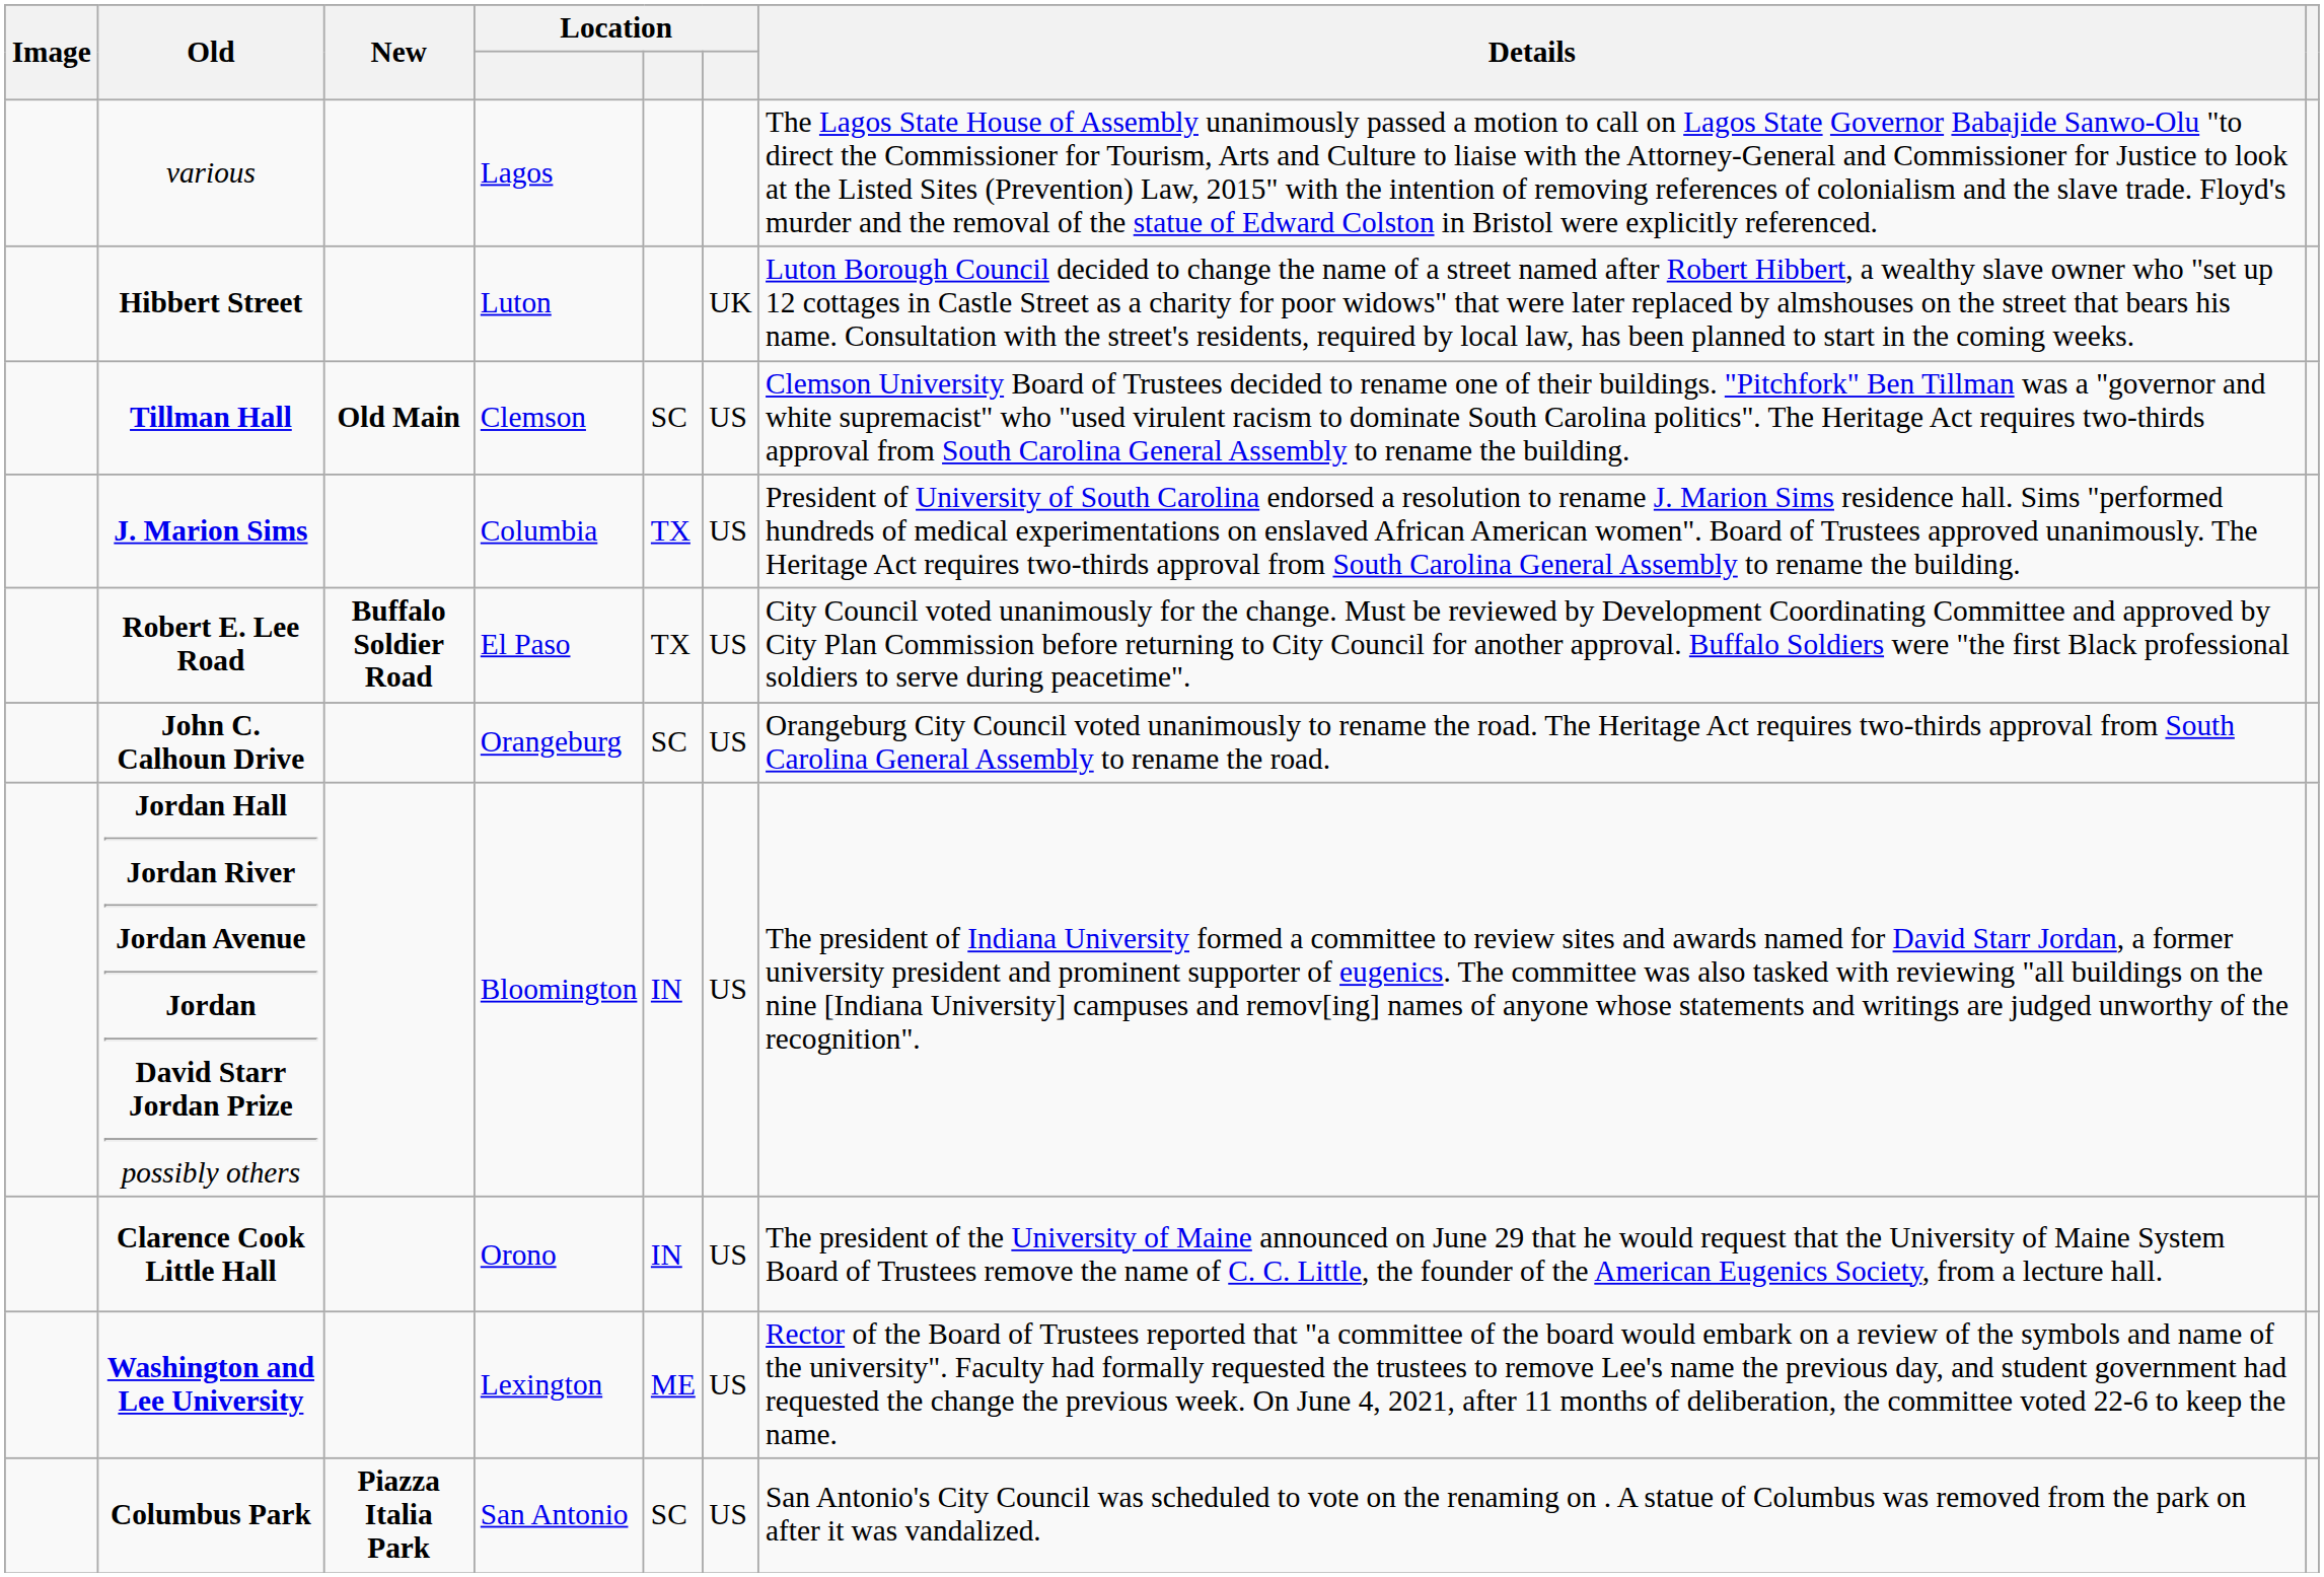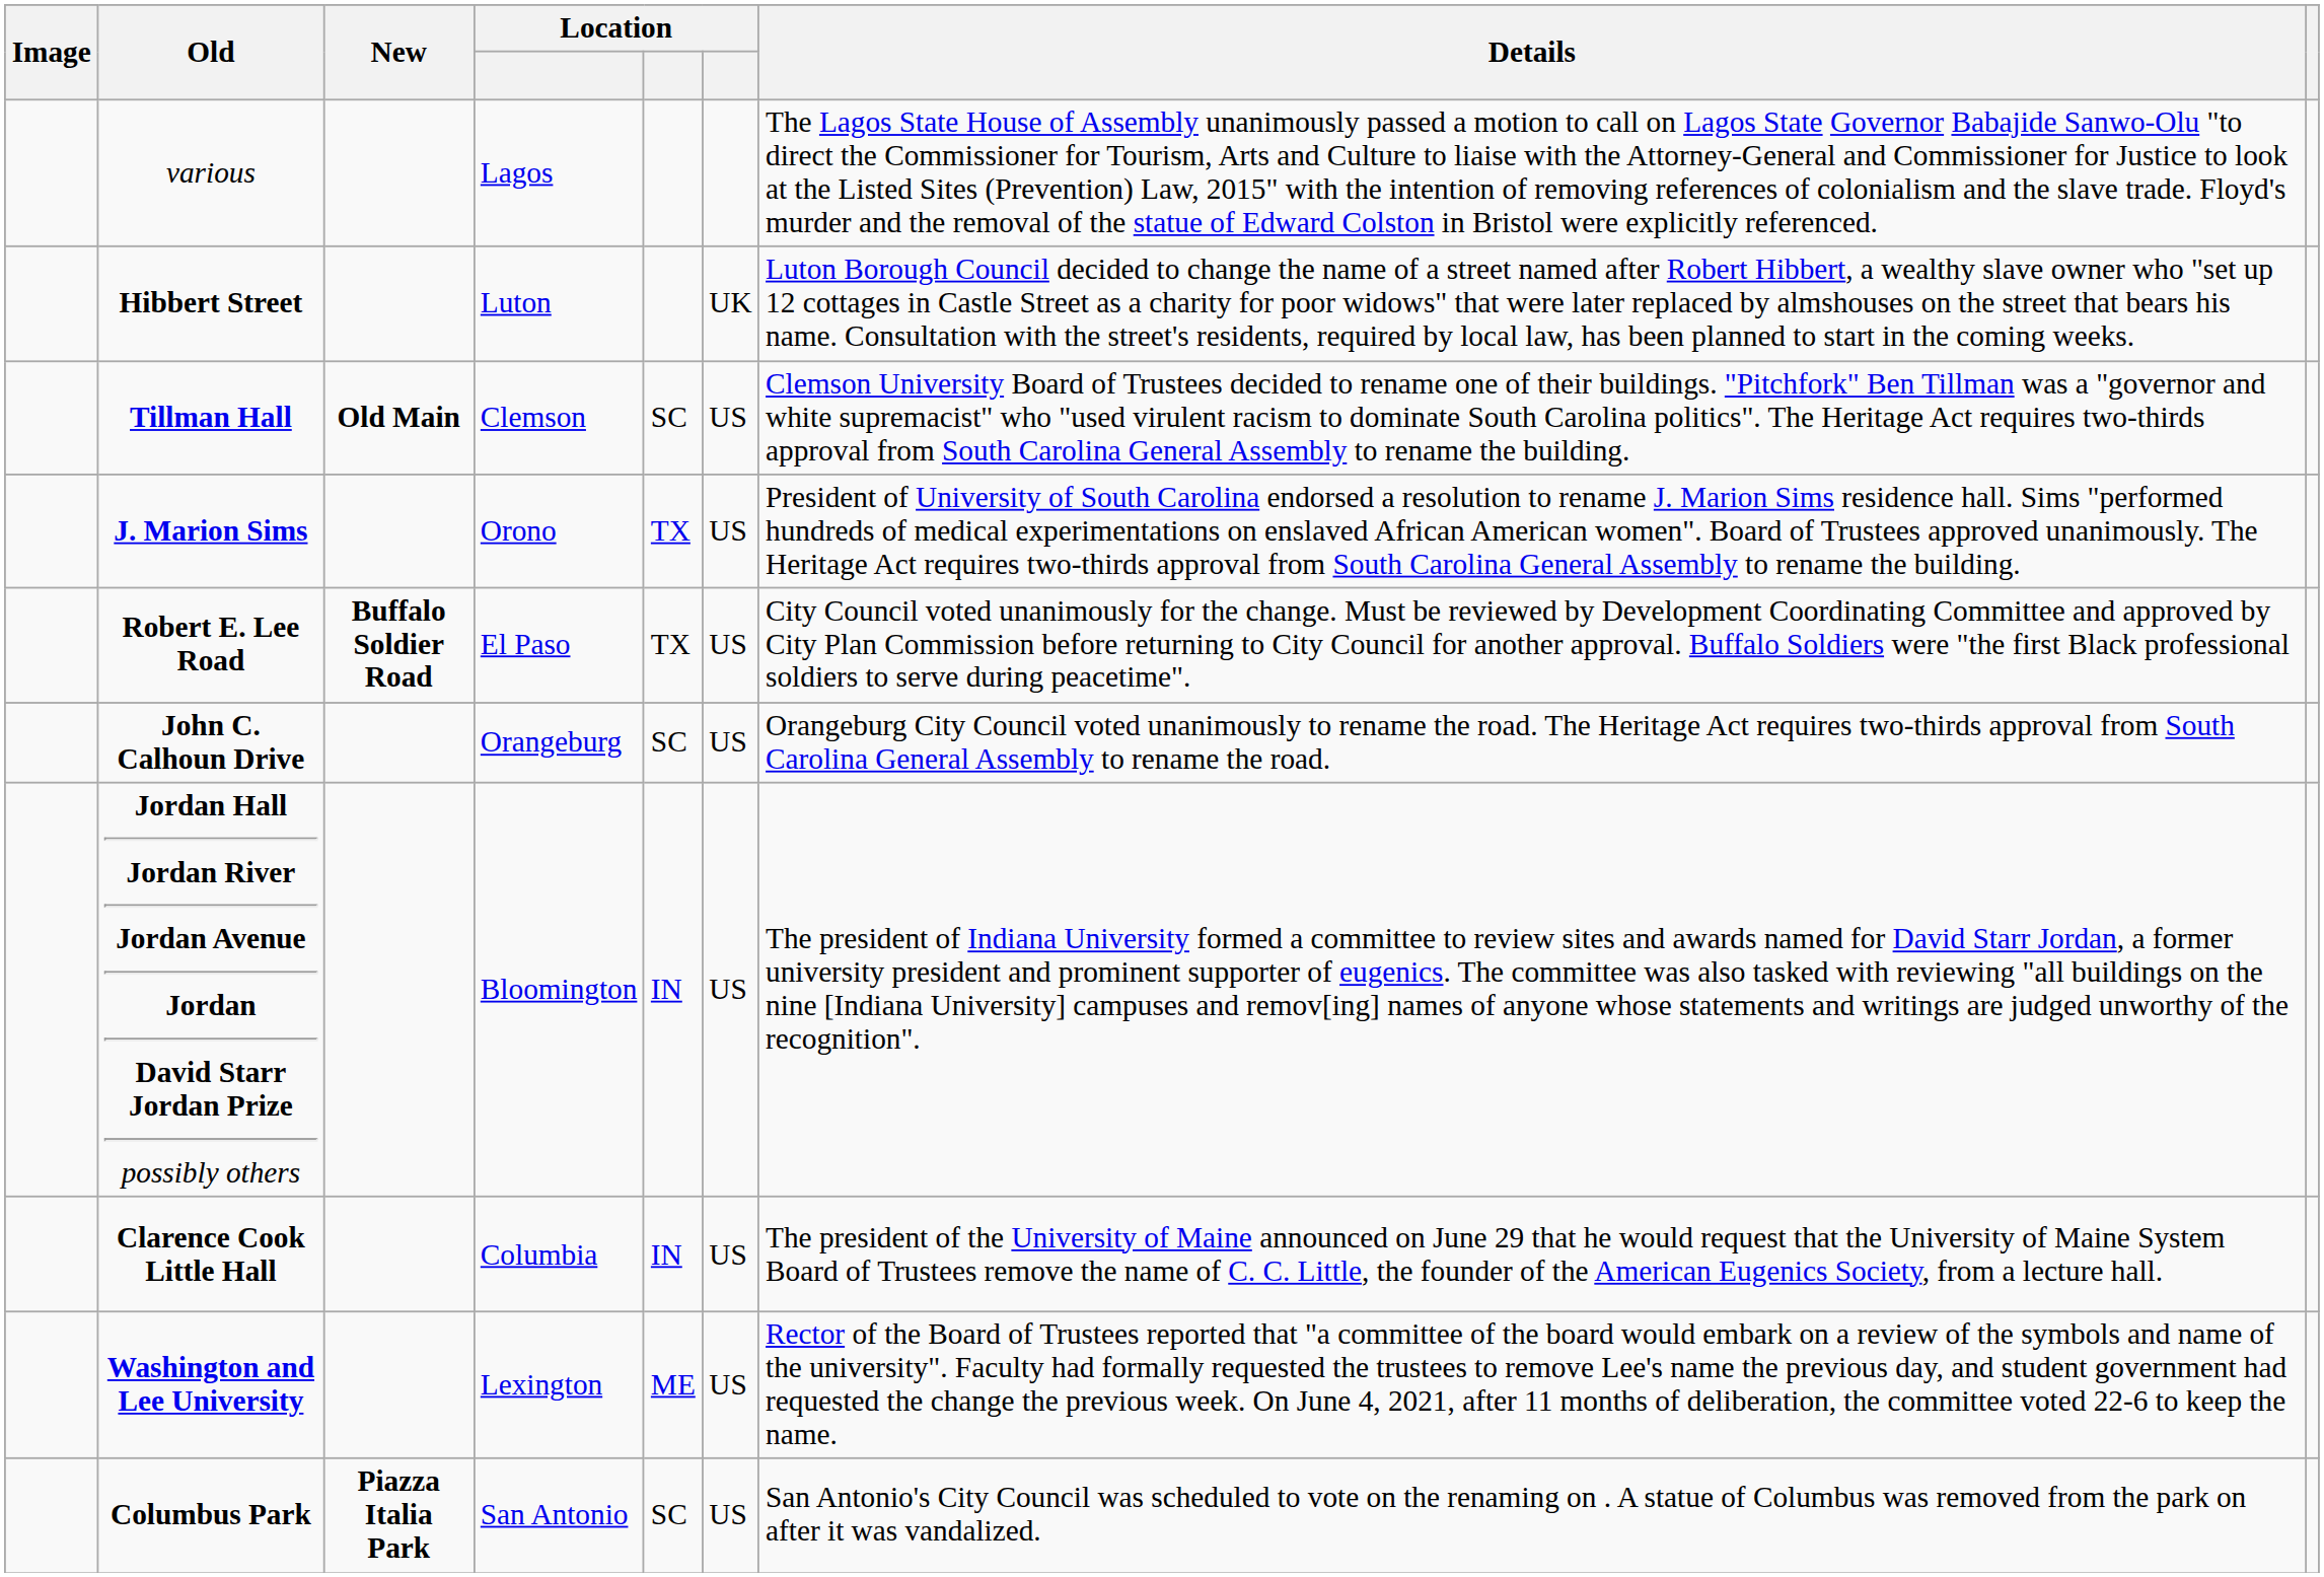 <table class="wikitable sortable sort-under" style="text-align:left">
 <tr>
 <th class="unsortable" rowspan=2>Image</th>
 <th rowspan=2>Old</th>
 <th rowspan=2>New</th>
 <th colspan=3>Location</th>
 <th class="unsortable" rowspan=2>Details</th>
 <th class="unsortable" rowspan=2></th>
 </tr>
 <tr>
 <th>  </th>
 <th>  </th>
 <th>  </th>
 </tr>
 <tr>
 <td></td>
 <td style="text-align: center"><em>various</em></td>
 <td style="text-align: center"></td>
 <td><a href='#'>Lagos</a></td>
 <td data-sort-value="NG-LA"></td>
 <td></td>
 <td>The <a href='#'>Lagos State House of Assembly</a> unanimously passed a motion to call on <a href='#'>Lagos State</a> <a href='#'>Governor</a> <a href='#'>Babajide Sanwo-Olu</a> "to direct the Commissioner for Tourism, Arts and Culture to liaise with the Attorney-General and Commissioner for Justice to look at the Listed Sites (Prevention) Law, 2015" with the intention of removing references of colonialism and the slave trade. Floyd's murder and the removal of the <a href='#'>statue of Edward Colston</a> in Bristol were explicitly referenced.</td>
 <td><br><br></td>
 </tr>
 <tr>
 <td></td>
 <td style="text-align: center"><strong>Hibbert Street</strong></td>
 <td style="text-align: center"></td>
 <td><a href='#'>Luton</a></td>
 <td data-sort-value="GB-ENG"></td>
 <td>UK</td>
 <td><a href='#'>Luton Borough Council</a> decided to change the name of a street named after <a href='#'>Robert Hibbert</a>, a wealthy slave owner who "set up 12 cottages in Castle Street as a charity for poor widows" that were later replaced by almshouses on the street that bears his name. Consultation with the street's residents, required by local law, has been planned to start in the coming weeks.</td>
 <td></td>
 </tr>
 <tr>
 <td></td>
 <td style="text-align: center"><strong><a href='#'>Tillman Hall</a></strong></td>
 <td style="text-align: center"><strong>Old Main</strong></td>
 <td><a href='#'>Clemson</a></td>
 <td data-sort-value="US-SC">SC</td>
 <td>US</td>
 <td><a href='#'>Clemson University</a> Board of Trustees decided to rename one of their buildings.  <a href='#'>"Pitchfork" Ben Tillman</a> was a "governor and white supremacist" who "used virulent racism to dominate South Carolina politics".  The Heritage Act requires two-thirds approval from <a href='#'>South Carolina General Assembly</a> to rename the building.</td>
 <td><br></td>
 </tr>
 <tr>
 <td></td>
 <td style="text-align: center"><strong><a href='#'>J. Marion Sims</a><br><small></small></strong></td>
 <td style="text-align: center"></td>
-<td><a href='#'>Columbia</a></td>
+<td><a href='#'>Orono</a></td>
 <td data-sort-value="US-TX"><a href='#'>TX</a></td>
 <td>US</td>
 <td>President of <a href='#'>University of South Carolina</a> endorsed a resolution to rename <a href='#'>J. Marion Sims</a> residence hall. Sims "performed hundreds of medical experimentations on enslaved African American women". Board of Trustees approved unanimously. The Heritage Act requires two-thirds approval from <a href='#'>South Carolina General Assembly</a> to rename the building.</td>
 <td><br></td>
 </tr>
 <tr>
 <td></td>
 <td style="text-align: center"><strong>Robert E. Lee Road</strong></td>
 <td style="text-align: center"><strong>Buffalo Soldier Road</strong></td>
 <td><a href='#'>El Paso</a></td>
 <td data-sort-value="US-TX">TX</td>
 <td>US</td>
 <td>City Council voted unanimously for the change. Must be reviewed by Development Coordinating Committee and approved by City Plan Commission before returning to City Council for another approval. <a href='#'>Buffalo Soldiers</a> were "the first Black professional soldiers to serve during peacetime".</td>
 <td></td>
 </tr>
 <tr>
 <td></td>
 <td style="text-align: center"><strong>John C. Calhoun Drive</strong></td>
 <td style="text-align: center"></td>
 <td><a href='#'>Orangeburg</a></td>
 <td data-sort-value="US-SC">SC</td>
 <td>US</td>
 <td>Orangeburg City Council voted unanimously to rename the road. The Heritage Act requires two-thirds approval from <a href='#'>South Carolina General Assembly</a> to rename the road.</td>
 <td></td>
 </tr>
 <tr>
 <td></td>
 <td style="text-align: center"><strong>Jordan Hall<hr>Jordan River<hr>Jordan Avenue<hr>Jordan <hr>David Starr Jordan Prize</strong><hr><em>possibly others</em></td>
 <td style="text-align: center"></td>
 <td><a href='#'>Bloomington</a></td>
 <td data-sort-value="US-IN"><a href='#'>IN</a></td>
 <td>US</td>
 <td>The president of <a href='#'>Indiana University</a> formed a committee to review sites and awards named for <a href='#'>David Starr Jordan</a>, a former university president and prominent supporter of <a href='#'>eugenics</a>. The committee was also tasked with reviewing "all buildings on the nine [Indiana University] campuses and remov[ing] names of anyone whose statements and writings are judged unworthy of the recognition".</td>
 <td><br></td>
 </tr>
 <tr>
 <td></td>
 <td style="text-align: center"><strong>Clarence Cook Little Hall</strong></td>
 <td style="text-align: center"></td>
-<td><a href='#'>Orono</a></td>
+<td><a href='#'>Columbia</a></td>
 <td data-sort-value="US-IN"><a href='#'>IN</a></td>
 <td>US</td>
 <td>The president of the <a href='#'>University of Maine</a> announced on June 29 that he would request that the University of Maine System Board of Trustees remove the name of <a href='#'>C. C. Little</a>, the founder of the <a href='#'>American Eugenics Society</a>, from a lecture hall.</td>
 <td><br><br><br></td>
 </tr>
 <tr>
 <td></td>
 <td style="text-align: center"><strong><a href='#'>Washington and Lee University</a></strong></td>
 <td style="text-align: center"></td>
 <td><a href='#'>Lexington</a></td>
 <td data-sort-value="US-ME"><a href='#'>ME</a></td>
 <td>US</td>
 <td><a href='#'>Rector</a> of the Board of Trustees reported that "a committee of the board would embark on a review of the symbols and name of the university". Faculty had formally requested the trustees to remove Lee's name the previous day, and student government had requested the change the previous week. On June 4, 2021, after 11 months of deliberation, the committee voted 22-6 to keep the name.</td>
 <td></td>
 </tr>
 <tr>
 <td></td>
 <td style="text-align: center"><strong>Columbus Park</strong></td>
 <td style="text-align: center"><strong>Piazza Italia Park</strong></td>
 <td><a href='#'>San Antonio</a></td>
 <td data-sort-value="US-SC">SC</td>
 <td>US</td>
 <td>San Antonio's City Council was scheduled to vote on the renaming on .  A statue of Columbus was removed from the park on  after it was vandalized.</td>
 <td></td>
 </tr>
 </table>
